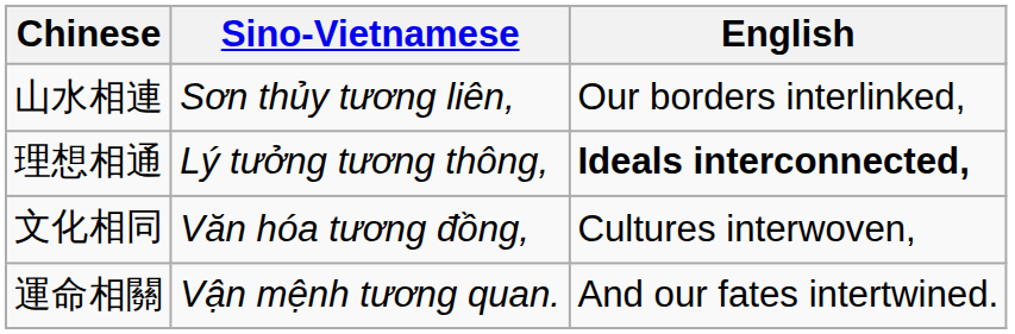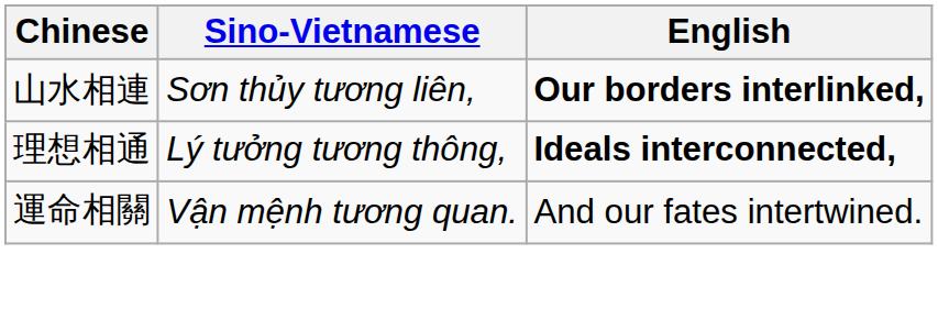 <table class="wikitable">
 <tr>
 <th>Chinese</th>
 <th><a href='#'>Sino-Vietnamese</a></th>
 <th>English</th>
 </tr>
 <tr>
 <td>山水相連</td>
 <td><em>Sơn thủy tương liên,</em></td>
-<td>Our borders interlinked,</td>
+<td><strong>Our borders interlinked,</strong></td>
 </tr>
 <tr>
 <td>理想相通</td>
 <td><em>Lý tưởng tương thông,</em></td>
 <td><strong>Ideals interconnected,</strong></td>
 </tr>
 <tr>
-<td>文化相同</td>
-<td><em>Văn hóa tương đồng,</em></td>
-<td>Cultures interwoven,</td>
-</tr>
-<tr>
 <td>運命相關</td>
 <td><em>Vận mệnh tương quan.</em></td>
 <td>And our fates intertwined.</td>
 </tr>
 </table>
